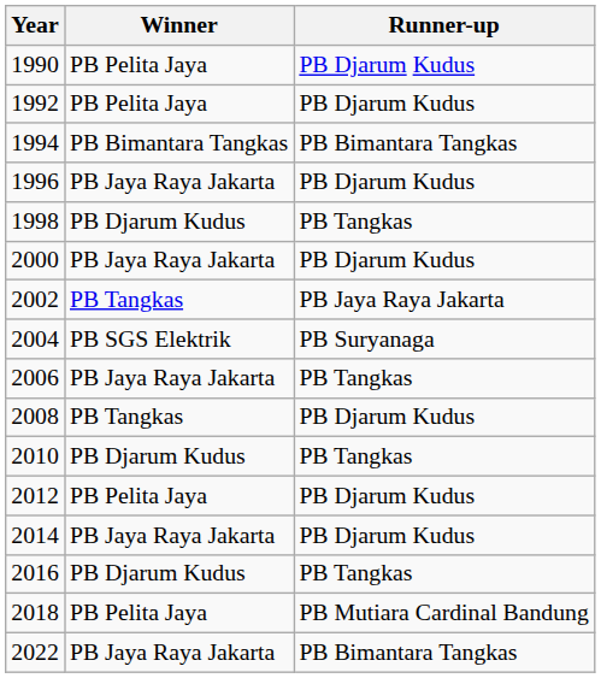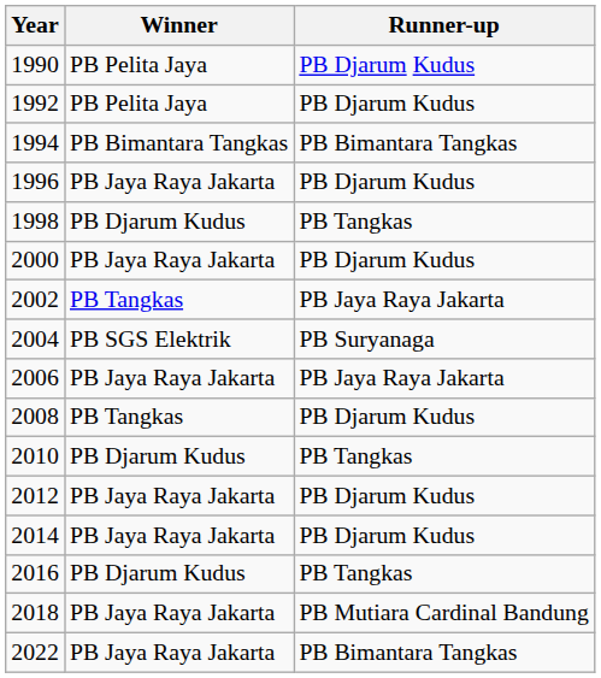 <table class=wikitable style="font-size:90%">
 <tr>
 <th>Year</th>
 <th>Winner</th>
 <th>Runner-up</th>
 </tr>
 <tr>
 <td>1990</td>
 <td>PB Pelita Jaya</td>
 <td><a href='#'>PB Djarum</a> <a href='#'>Kudus</a></td>
 </tr>
 <tr>
 <td>1992</td>
 <td>PB Pelita Jaya</td>
 <td>PB Djarum Kudus</td>
 </tr>
 <tr>
 <td>1994</td>
 <td>PB Bimantara Tangkas</td>
 <td>PB Bimantara Tangkas</td>
 </tr>
 <tr>
 <td>1996</td>
 <td>PB Jaya Raya Jakarta</td>
 <td>PB Djarum Kudus</td>
 </tr>
 <tr>
 <td>1998</td>
 <td>PB Djarum Kudus</td>
 <td>PB Tangkas</td>
 </tr>
 <tr>
 <td>2000</td>
 <td>PB Jaya Raya Jakarta</td>
 <td>PB Djarum Kudus</td>
 </tr>
 <tr>
 <td>2002</td>
 <td><a href='#'>PB Tangkas</a></td>
 <td>PB Jaya Raya Jakarta</td>
 </tr>
 <tr>
 <td>2004</td>
 <td>PB SGS Elektrik</td>
 <td>PB Suryanaga</td>
 </tr>
 <tr>
 <td>2006</td>
 <td>PB Jaya Raya Jakarta</td>
-<td>PB Tangkas</td>
+<td>PB Jaya Raya Jakarta</td>
 </tr>
 <tr>
 <td>2008</td>
 <td>PB Tangkas</td>
 <td>PB Djarum Kudus</td>
 </tr>
 <tr>
 <td>2010</td>
 <td>PB Djarum Kudus</td>
 <td>PB Tangkas</td>
 </tr>
 <tr>
 <td>2012</td>
-<td>PB Pelita Jaya</td>
+<td>PB Jaya Raya Jakarta</td>
 <td>PB Djarum Kudus</td>
 </tr>
 <tr>
 <td>2014</td>
 <td>PB Jaya Raya Jakarta</td>
 <td>PB Djarum Kudus</td>
 </tr>
 <tr>
 <td>2016</td>
 <td>PB Djarum Kudus</td>
 <td>PB Tangkas</td>
 </tr>
 <tr>
 <td>2018</td>
-<td>PB Pelita Jaya</td>
+<td>PB Jaya Raya Jakarta</td>
 <td>PB Mutiara Cardinal Bandung</td>
 </tr>
 <tr>
 <td>2022</td>
 <td>PB Jaya Raya Jakarta</td>
 <td>PB Bimantara Tangkas</td>
 </tr>
 </table>
